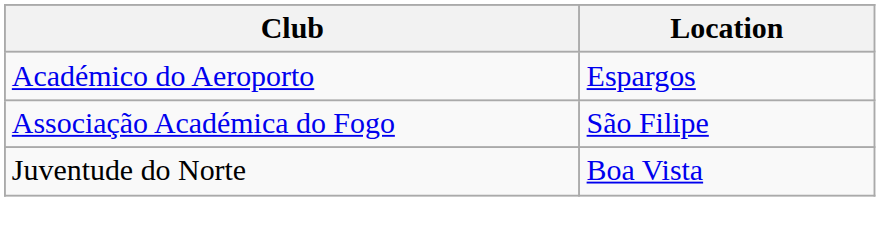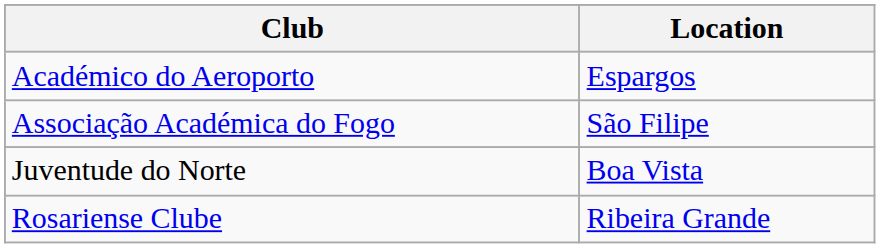 <table class="wikitable sortable">
 <tr>
 <th width="300px" scope="col">Club</th>
 <th width="150px" scope="col">Location</th>
 </tr>
 <tr>
 <td><a href='#'>Académico do Aeroporto</a></td>
 <td><a href='#'>Espargos</a></td>
 </tr>
 <tr>
 <td><a href='#'>Associação Académica do Fogo</a></td>
 <td><a href='#'>São Filipe</a></td>
 </tr>
 <tr>
 <td>Juventude do Norte</td>
 <td><a href='#'>Boa Vista</a></td>
 </tr>
+<tr>
+<td><a href='#'>Rosariense Clube</a></td>
+<td><a href='#'>Ribeira Grande</a></td>
+</tr>
 </table>
